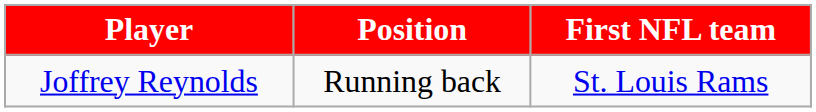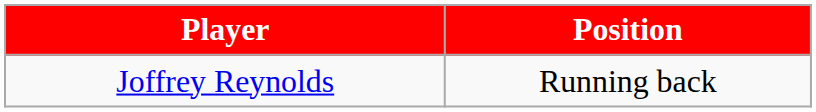 <table class="wikitable" width="65%">
 <tr align="center" style="background:red;color:white;">
 <td><strong>Player</strong></td>
 <td><strong>Position</strong></td>
-<td><strong>First NFL team</strong></td>
 </tr>
 <tr align="center" bgcolor="">
 <td><a href='#'>Joffrey Reynolds</a></td>
 <td>Running back</td>
-<td><a href='#'>St. Louis Rams</a></td>
 </tr>
 </table>
